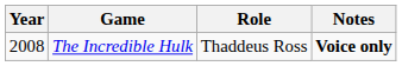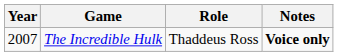 <table class="wikitable unsortable">
 <tr>
 <th>Year</th>
 <th>Game</th>
 <th>Role</th>
 <th>Notes</th>
 </tr>
 <tr>
-<td>2008</td>
+<td>2007</td>
 <td><em><a href='#'>The Incredible Hulk</a></em></td>
 <td>Thaddeus Ross</td>
 <td><strong>Voice only</strong></td>
 </tr>
 </table>
